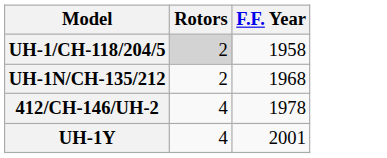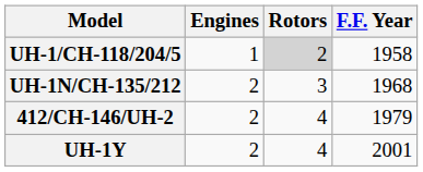 <table class="wikitable plainrowheaders" style="float: left; text-align: right;">
 <tr>
 <th scope="col">Model</th>
+<th scope="col">Engines</th>
 <th scope="col">Rotors</th>
 <th scope="col"><a href='#'>F.F.</a> Year</th>
 </tr>
 <tr>
 <th scope="row">UH-1/CH-118/204/5</th>
+<td>1</td>
 <td style="background: lightgrey;">2</td>
 <td>1958</td>
 </tr>
 <tr>
 <th scope="row">UH-1N/CH-135/212</th>
 <td>2</td>
+<td>3</td>
 <td>1968</td>
 </tr>
 <tr>
 <th scope="row">412/CH-146/UH-2</th>
+<td>2</td>
 <td>4</td>
-<td>1978</td>
+<td>1979</td>
 </tr>
 <tr>
 <th scope="row">UH-1Y</th>
+<td>2</td>
 <td>4</td>
 <td>2001</td>
 </tr>
 </table>
